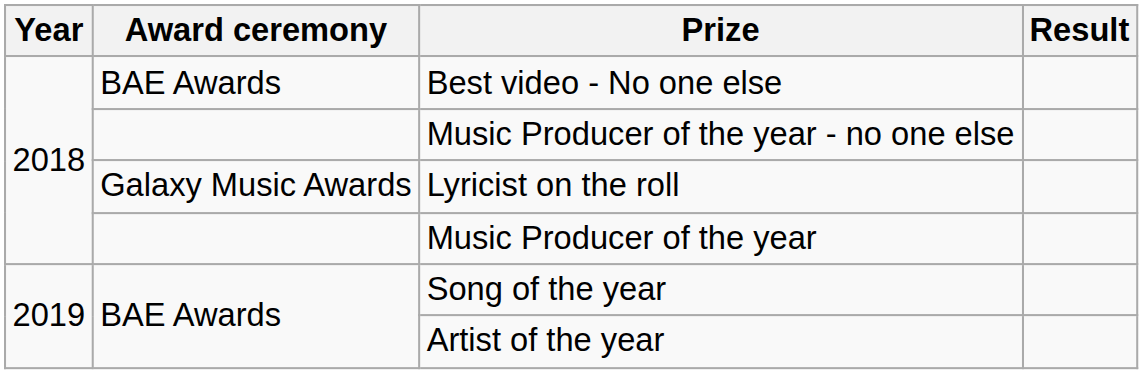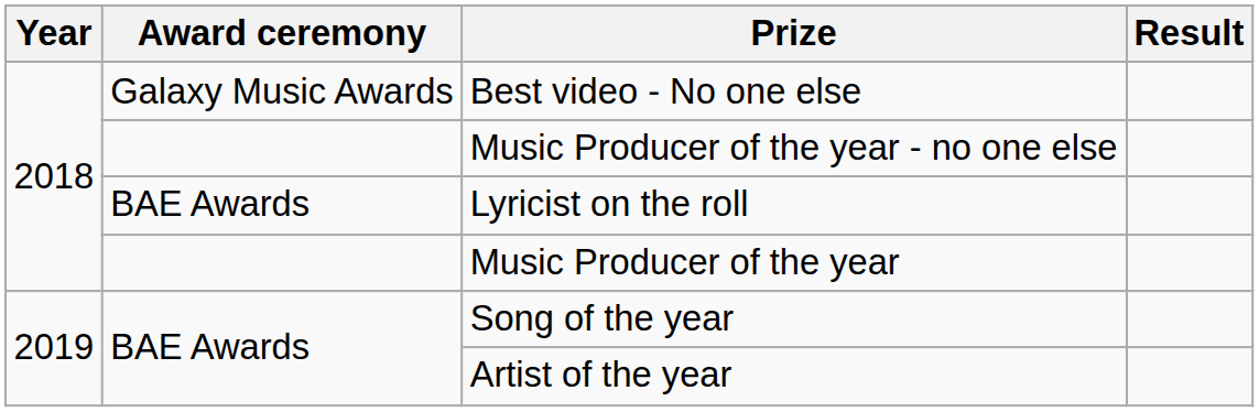 <table class="wikitable">
 <tr>
 <th>Year</th>
 <th>Award ceremony</th>
 <th>Prize</th>
 <th>Result</th>
 </tr>
 <tr>
 <td rowspan="4">2018</td>
-<td>BAE Awards</td>
+<td>Galaxy Music Awards</td>
 <td>Best video - No one else</td>
 <td></td>
 </tr>
 <tr>
 <td></td>
 <td>Music Producer of the year - no one else</td>
 <td></td>
 </tr>
 <tr>
-<td>Galaxy Music Awards</td>
+<td>BAE Awards</td>
 <td>Lyricist on the roll</td>
 <td></td>
 </tr>
 <tr>
 <td></td>
 <td>Music Producer of the year</td>
 <td></td>
 </tr>
 <tr>
 <td rowspan="5">2019</td>
 <td rowspan="5">BAE Awards</td>
 <td>Song of the year</td>
 <td></td>
 </tr>
 <tr>
 <td>Artist of the year</td>
 <td></td>
 </tr>
 </table>
